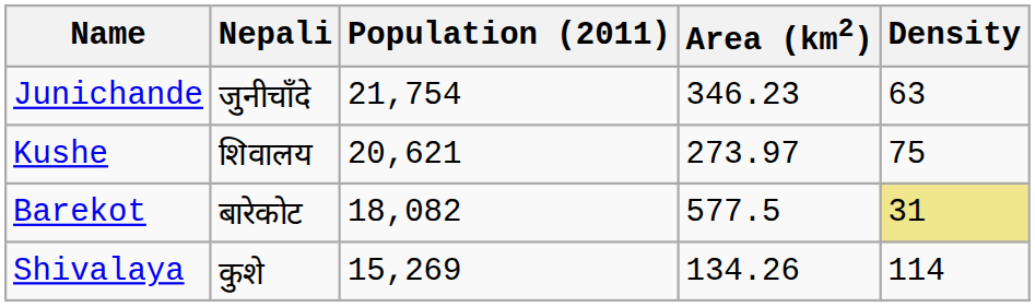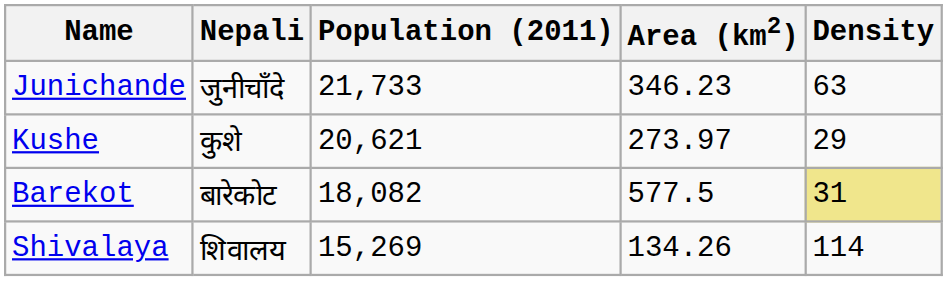 <table class="wikitable">
 <tr>
 <th>Name</th>
 <th>Nepali</th>
 <th>Population (2011)</th>
 <th>Area (km<sup>2</sup>)</th>
 <th>Density</th>
 </tr>
 <tr>
 <td><a href='#'>Junichande</a></td>
 <td>जुनीचाँदे</td>
-<td>21,754</td>
+<td>21,733</td>
 <td>346.23</td>
 <td>63</td>
 </tr>
 <tr>
 <td><a href='#'>Kushe</a></td>
-<td>शिवालय</td>
+<td>कुशे</td>
 <td>20,621</td>
 <td>273.97</td>
-<td>75</td>
+<td>29</td>
 </tr>
 <tr>
 <td><a href='#'>Barekot</a></td>
 <td>बारेकोट</td>
 <td>18,082</td>
 <td>577.5</td>
 <td style="background: khaki;">31</td>
 </tr>
 <tr>
 <td><a href='#'>Shivalaya</a></td>
-<td>कुशे</td>
+<td>शिवालय</td>
 <td>15,269</td>
 <td>134.26</td>
 <td>114</td>
 </tr>
 </table>
